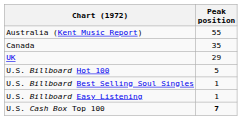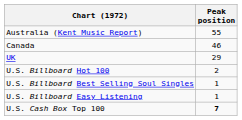 <table class="wikitable sortable">
 <tr>
 <th>Chart (1972)</th>
 <th>Peak<br>position</th>
 </tr>
 <tr>
 <td>Australia (<a href='#'>Kent Music Report</a>)</td>
 <td style="text-align:center;">55</td>
 </tr>
 <tr>
 <td>Canada</td>
-<td style="text-align:center;">35</td>
+<td style="text-align:center;">46</td>
 </tr>
 <tr>
 <td><a href='#'>UK</a></td>
 <td style="text-align:center;">29</td>
 </tr>
 <tr>
 <td>U.S. <em>Billboard</em> <a href='#'>Hot 100</a></td>
-<td style="text-align:center;">5</td>
+<td style="text-align:center;">2</td>
 </tr>
 <tr>
 <td>U.S. <em>Billboard</em> <a href='#'>Best Selling Soul Singles</a></td>
 <td style="text-align:center;">1</td>
 </tr>
 <tr>
 <td>U.S. <em>Billboard</em> <a href='#'>Easy Listening</a></td>
 <td style="text-align:center;">1</td>
 </tr>
 <tr>
 <td>U.S. <em>Cash Box</em> Top 100</td>
 <td style="text-align:center;"><strong>7</strong></td>
 </tr>
 </table>
